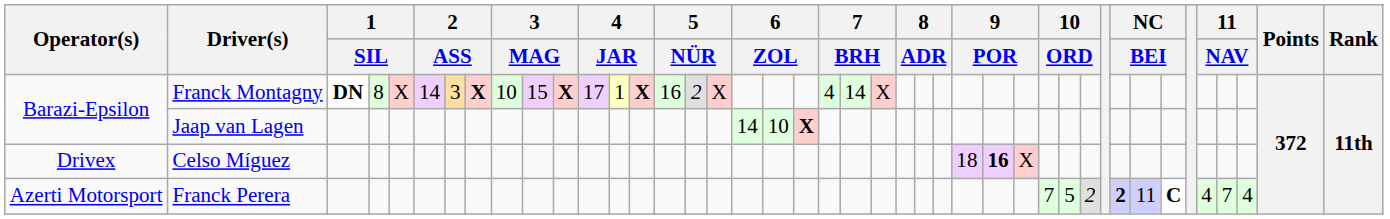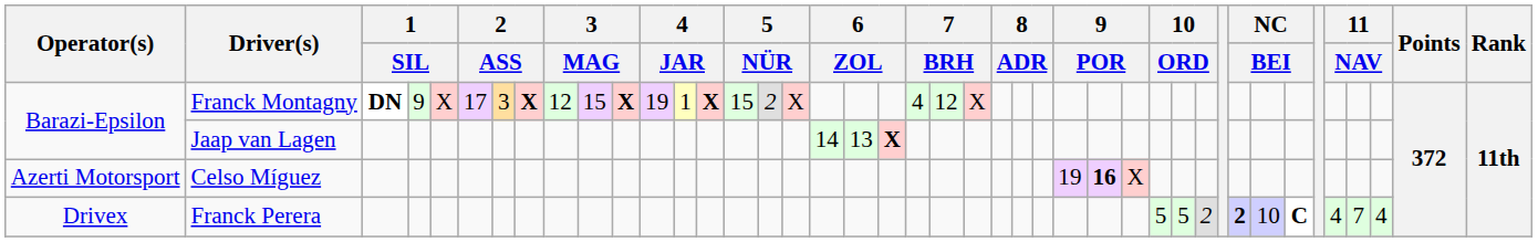 <table class="wikitable" style="font-size: 85%">
 <tr>
 <th rowspan=2>Operator(s)</th>
 <th rowspan=2>Driver(s)</th>
 <th colspan=3>1</th>
 <th colspan=3>2</th>
 <th colspan=3>3</th>
 <th colspan=3>4</th>
 <th colspan=3>5</th>
 <th colspan=3>6</th>
 <th colspan=3>7</th>
 <th colspan=3>8</th>
 <th colspan=3>9</th>
 <th colspan=3>10</th>
 <th rowspan=6></th>
 <th colspan=3>NC</th>
 <th rowspan=6></th>
 <th colspan=3>11</th>
 <th rowspan=2>Points</th>
 <th rowspan=2>Rank</th>
 </tr>
 <tr>
 <th colspan=3><a href='#'>SIL</a></th>
 <th colspan=3><a href='#'>ASS</a></th>
 <th colspan=3><a href='#'>MAG</a></th>
 <th colspan=3><a href='#'>JAR</a></th>
 <th colspan=3><a href='#'>NÜR</a></th>
 <th colspan=3><a href='#'>ZOL</a></th>
 <th colspan=3><a href='#'>BRH</a></th>
 <th colspan=3><a href='#'>ADR</a></th>
 <th colspan=3><a href='#'>POR</a></th>
 <th colspan=3><a href='#'>ORD</a></th>
 <th colspan=3><a href='#'>BEI</a></th>
 <th colspan=3><a href='#'>NAV</a></th>
 </tr>
 <tr>
 <td rowspan=2 align=center><a href='#'>Barazi-Epsilon</a></td>
 <td> <a href='#'>Franck Montagny</a></td>
 <td style="background:#ffffff;"><strong>DN</strong></td>
-<td style="background:#dfffdf;">8</td>
+<td style="background:#dfffdf;">9</td>
 <td style="background:#ffcfcf;">X</td>
-<td style="background:#efcfff;">14</td>
+<td style="background:#efcfff;">17</td>
 <td style="background:#ffdf9f;">3</td>
 <td style="background:#ffcfcf;"><strong>X</strong></td>
-<td style="background:#dfffdf;">10</td>
+<td style="background:#dfffdf;">12</td>
 <td style="background:#efcfff;">15</td>
 <td style="background:#ffcfcf;"><strong>X</strong></td>
-<td style="background:#efcfff;">17</td>
+<td style="background:#efcfff;">19</td>
 <td style="background:#ffffbf;">1</td>
 <td style="background:#ffcfcf;"><strong>X</strong></td>
-<td style="background:#dfffdf;">16</td>
+<td style="background:#dfffdf;">15</td>
 <td style="background:#dfdfdf;"><em>2</em></td>
 <td style="background:#ffcfcf;">X</td>
 <td></td>
 <td></td>
 <td></td>
 <td style="background:#dfffdf;">4</td>
-<td style="background:#dfffdf;">14</td>
+<td style="background:#dfffdf;">12</td>
 <td style="background:#ffcfcf;">X</td>
 <td></td>
 <td></td>
 <td></td>
 <td></td>
 <td></td>
 <td></td>
 <td></td>
 <td></td>
 <td></td>
 <td></td>
 <td></td>
 <td></td>
 <td></td>
 <td></td>
 <td></td>
 <th rowspan=4>372</th>
 <th rowspan=4>11th</th>
 </tr>
 <tr>
 <td> <a href='#'>Jaap van Lagen</a></td>
 <td></td>
 <td></td>
 <td></td>
 <td></td>
 <td></td>
 <td></td>
 <td></td>
 <td></td>
 <td></td>
 <td></td>
 <td></td>
 <td></td>
 <td></td>
 <td></td>
 <td></td>
 <td style="background:#dfffdf;">14</td>
-<td style="background:#dfffdf;">10</td>
+<td style="background:#dfffdf;">13</td>
 <td style="background:#ffcfcf;"><strong>X</strong></td>
 <td></td>
 <td></td>
 <td></td>
 <td></td>
 <td></td>
 <td></td>
 <td></td>
 <td></td>
 <td></td>
 <td></td>
 <td></td>
 <td></td>
 <td></td>
 <td></td>
 <td></td>
 <td></td>
 <td></td>
 <td></td>
 </tr>
 <tr>
-<td align=center><a href='#'>Drivex</a></td>
+<td align=center><a href='#'>Azerti Motorsport</a></td>
 <td> <a href='#'>Celso Míguez</a></td>
 <td></td>
 <td></td>
 <td></td>
 <td></td>
 <td></td>
 <td></td>
 <td></td>
 <td></td>
 <td></td>
 <td></td>
 <td></td>
 <td></td>
 <td></td>
 <td></td>
 <td></td>
 <td></td>
 <td></td>
 <td></td>
 <td></td>
 <td></td>
 <td></td>
 <td></td>
 <td></td>
 <td></td>
-<td style="background:#efcfff;">18</td>
+<td style="background:#efcfff;">19</td>
 <td style="background:#efcfff;"><strong>16</strong></td>
 <td style="background:#ffcfcf;">X</td>
 <td></td>
 <td></td>
 <td></td>
 <td></td>
 <td></td>
 <td></td>
 <td></td>
 <td></td>
 <td></td>
 </tr>
 <tr>
-<td align=center><a href='#'>Azerti Motorsport</a></td>
+<td align=center><a href='#'>Drivex</a></td>
 <td> <a href='#'>Franck Perera</a></td>
 <td></td>
 <td></td>
 <td></td>
 <td></td>
 <td></td>
 <td></td>
 <td></td>
 <td></td>
 <td></td>
 <td></td>
 <td></td>
 <td></td>
 <td></td>
 <td></td>
 <td></td>
 <td></td>
 <td></td>
 <td></td>
 <td></td>
 <td></td>
 <td></td>
 <td></td>
 <td></td>
 <td></td>
 <td></td>
 <td></td>
 <td></td>
-<td style="background:#dfffdf;">7</td>
+<td style="background:#dfffdf;">5</td>
 <td style="background:#dfffdf;">5</td>
 <td style="background:#dfdfdf;"><em>2</em></td>
 <td style="background:#cfcfff;"><strong>2</strong></td>
-<td style="background:#cfcfff;">11</td>
+<td style="background:#cfcfff;">10</td>
 <td style="background:#ffffff;"><strong>C</strong></td>
 <td style="background:#dfffdf;">4</td>
 <td style="background:#dfffdf;">7</td>
 <td style="background:#dfffdf;">4</td>
 </tr>
 </table>
